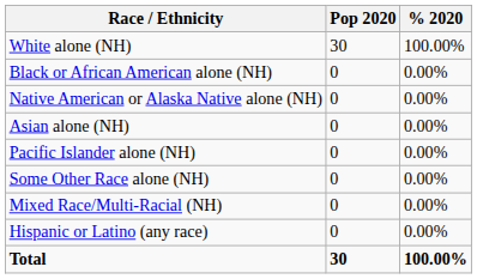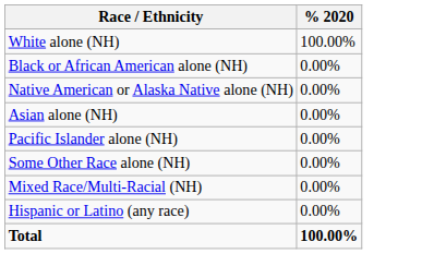 <table class="wikitable">
 <tr>
 <th>Race / Ethnicity</th>
-<th>Pop 2020</th>
 <th>% 2020</th>
 </tr>
 <tr>
 <td><a href='#'>White</a> alone (NH)</td>
-<td>30</td>
 <td>100.00%</td>
 </tr>
 <tr>
 <td><a href='#'>Black or African American</a> alone (NH)</td>
-<td>0</td>
 <td>0.00%</td>
 </tr>
 <tr>
 <td><a href='#'>Native American</a> or <a href='#'>Alaska Native</a> alone (NH)</td>
-<td>0</td>
 <td>0.00%</td>
 </tr>
 <tr>
 <td><a href='#'>Asian</a> alone (NH)</td>
-<td>0</td>
 <td>0.00%</td>
 </tr>
 <tr>
 <td><a href='#'>Pacific Islander</a> alone (NH)</td>
-<td>0</td>
 <td>0.00%</td>
 </tr>
 <tr>
 <td><a href='#'>Some Other Race</a> alone (NH)</td>
-<td>0</td>
 <td>0.00%</td>
 </tr>
 <tr>
 <td><a href='#'>Mixed Race/Multi-Racial</a> (NH)</td>
-<td>0</td>
 <td>0.00%</td>
 </tr>
 <tr>
 <td><a href='#'>Hispanic or Latino</a> (any race)</td>
-<td>0</td>
 <td>0.00%</td>
 </tr>
 <tr>
 <td><strong>Total</strong></td>
-<td><strong>30</strong></td>
 <td><strong>100.00%</strong></td>
 </tr>
 </table>
